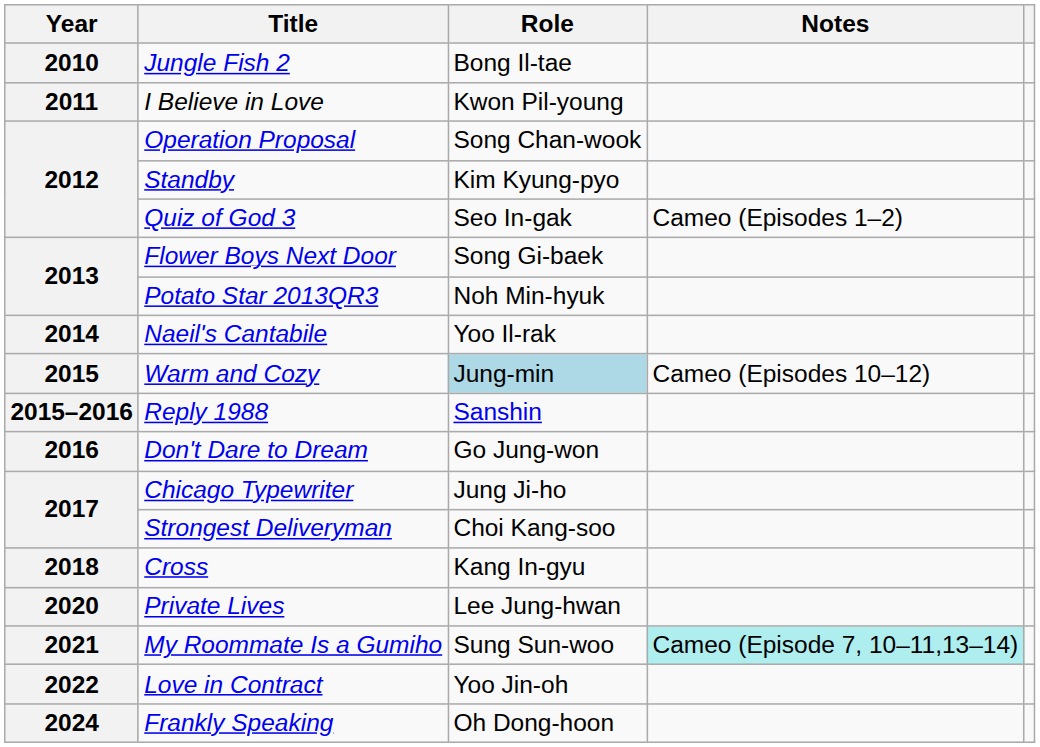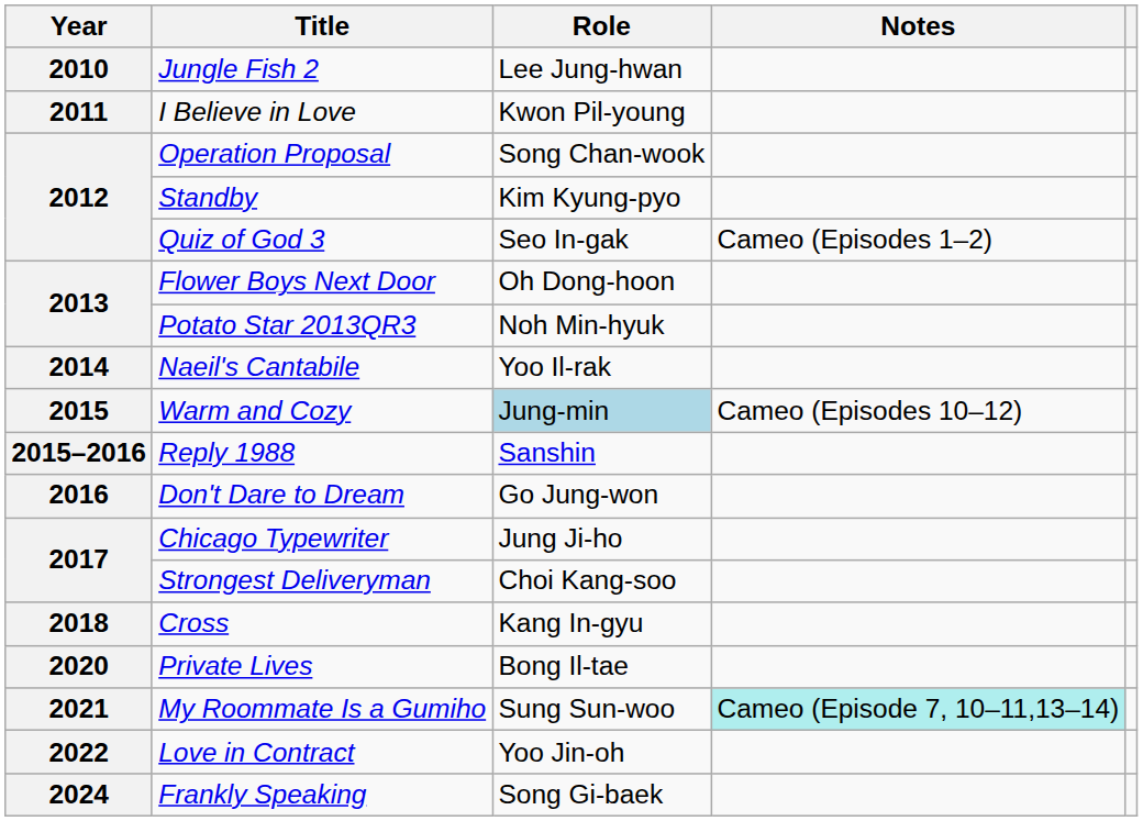 <table class="wikitable sortable plainrowheaders">
 <tr>
 <th scope="col">Year</th>
 <th scope="col">Title</th>
 <th scope="col">Role</th>
 <th scope="col">Notes</th>
 <th scope="col" class="unsortable"></th>
 </tr>
 <tr>
 <th scope="row">2010</th>
 <td><em><a href='#'>Jungle Fish 2</a></em></td>
-<td>Bong Il-tae</td>
+<td>Lee Jung-hwan</td>
 <td></td>
 <td></td>
 </tr>
 <tr>
 <th scope="row">2011</th>
 <td><em>I Believe in Love</em> </td>
 <td>Kwon Pil-young</td>
 <td></td>
 <td></td>
 </tr>
 <tr>
 <th scope="row" rowspan=3>2012</th>
 <td><em><a href='#'>Operation Proposal</a></em></td>
 <td>Song Chan-wook</td>
 <td></td>
 <td></td>
 </tr>
 <tr>
 <td><em><a href='#'>Standby</a></em></td>
 <td>Kim Kyung-pyo</td>
 <td></td>
 <td></td>
 </tr>
 <tr>
 <td><em><a href='#'>Quiz of God 3</a></em></td>
 <td>Seo In-gak</td>
 <td>Cameo (Episodes 1–2)</td>
 <td></td>
 </tr>
 <tr>
 <th scope="row" rowspan=2>2013</th>
 <td><em><a href='#'>Flower Boys Next Door</a></em></td>
-<td>Song Gi-baek</td>
+<td>Oh Dong-hoon</td>
 <td></td>
 <td></td>
 </tr>
 <tr>
 <td><em><a href='#'>Potato Star 2013QR3</a></em></td>
 <td>Noh Min-hyuk</td>
 <td></td>
 <td></td>
 </tr>
 <tr>
 <th scope="row">2014</th>
 <td><em><a href='#'>Naeil's Cantabile</a></em></td>
 <td>Yoo Il-rak</td>
 <td></td>
 <td></td>
 </tr>
 <tr>
 <th scope="row">2015</th>
 <td><em><a href='#'>Warm and Cozy</a></em></td>
 <td style="background: lightblue;">Jung-min</td>
 <td>Cameo (Episodes 10–12)</td>
 <td></td>
 </tr>
 <tr>
 <th scope="row">2015–2016</th>
 <td><em><a href='#'>Reply 1988</a></em></td>
 <td><a href='#'>Sanshin</a></td>
 <td></td>
 <td></td>
 </tr>
 <tr>
 <th scope="row">2016</th>
 <td><em><a href='#'>Don't Dare to Dream</a></em></td>
 <td>Go Jung-won</td>
 <td></td>
 <td></td>
 </tr>
 <tr>
 <th scope="row" rowspan=2>2017</th>
 <td><em><a href='#'>Chicago Typewriter</a></em></td>
 <td>Jung Ji-ho</td>
 <td></td>
 <td></td>
 </tr>
 <tr>
 <td><em><a href='#'>Strongest Deliveryman</a></em></td>
 <td>Choi Kang-soo</td>
 <td></td>
 </tr>
 <tr>
 <th scope="row">2018</th>
 <td><em><a href='#'>Cross</a></em></td>
 <td>Kang In-gyu</td>
 <td></td>
 <td></td>
 </tr>
 <tr>
 <th scope="row">2020</th>
 <td><em><a href='#'>Private Lives</a></em></td>
-<td>Lee Jung-hwan</td>
+<td>Bong Il-tae</td>
 <td></td>
 <td></td>
 </tr>
 <tr>
 <th scope="row">2021</th>
 <td><em><a href='#'>My Roommate Is a Gumiho</a></em></td>
 <td>Sung Sun-woo</td>
 <td style="background: paleturquoise;">Cameo (Episode 7, 10–11,13–14)</td>
 <td></td>
 </tr>
 <tr>
 <th scope="row">2022</th>
 <td><em><a href='#'>Love in Contract</a></em></td>
 <td>Yoo Jin-oh</td>
 <td></td>
 <td></td>
 </tr>
 <tr>
 <th scope="row">2024</th>
 <td><em><a href='#'>Frankly Speaking</a></em></td>
-<td>Oh Dong-hoon</td>
+<td>Song Gi-baek</td>
 <td></td>
 <td></td>
 </tr>
 </table>
